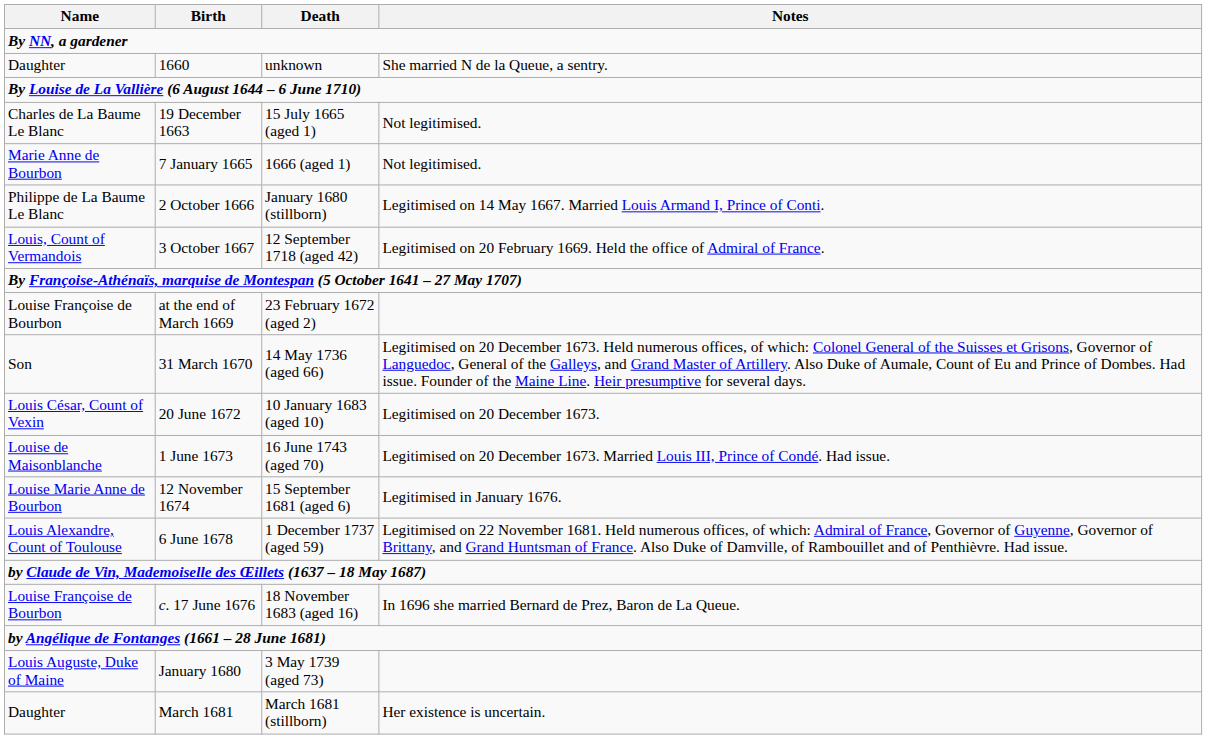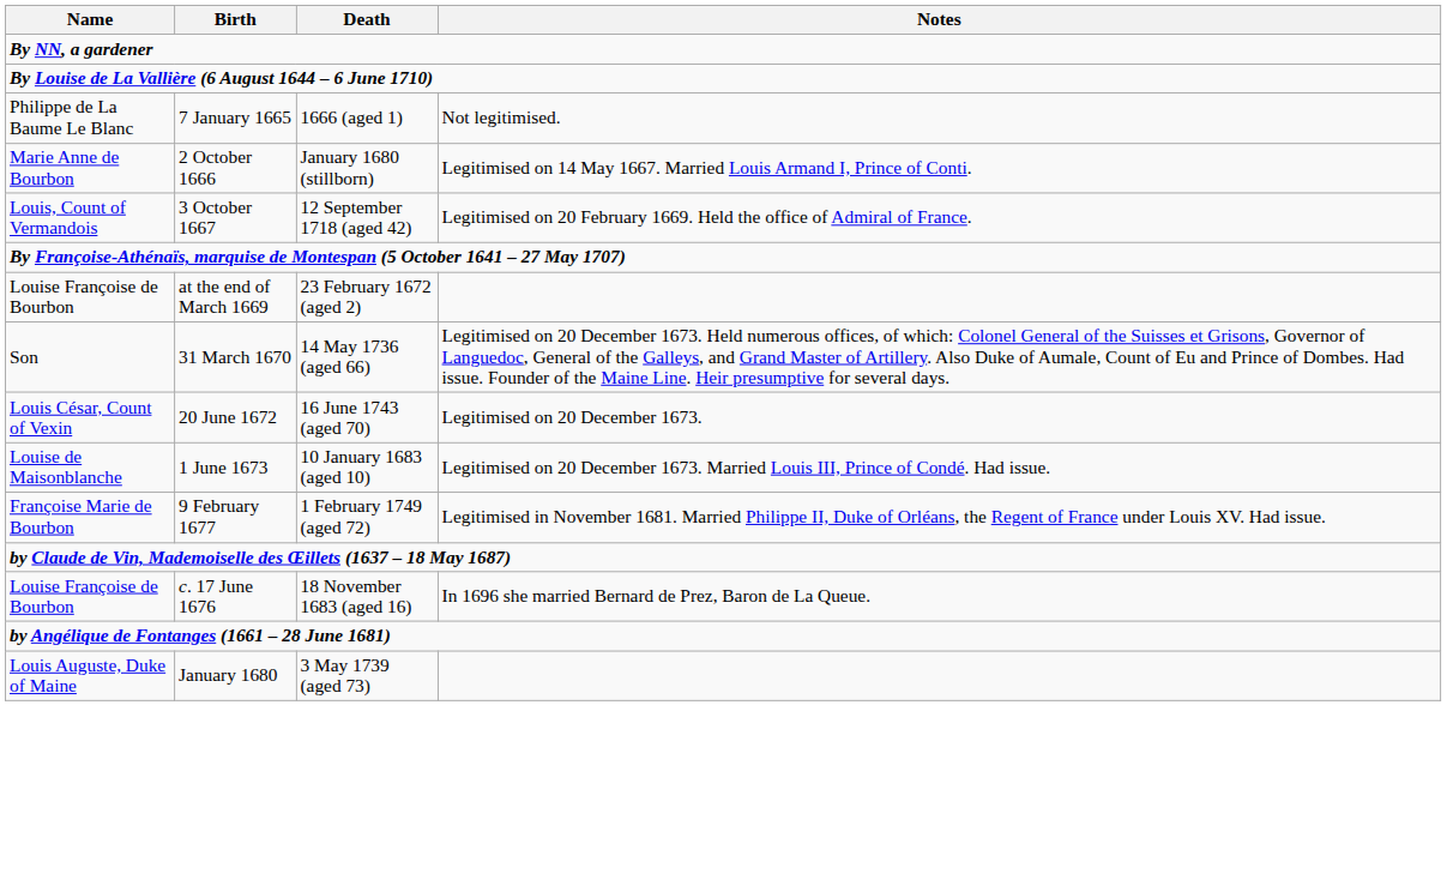 <table class="wikitable">
 <tr>
 <th>Name</th>
 <th>Birth</th>
 <th>Death</th>
 <th>Notes</th>
 </tr>
 <tr>
 <td colspan=4><strong><em>By <a href='#'>NN</a>, a gardener</em></strong></td>
 </tr>
 <tr>
-<td>Daughter</td>
-<td>1660</td>
-<td>unknown</td>
-<td>She married N de la Queue, a sentry.</td>
-</tr>
-<tr>
 <td colspan=4><strong><em>By <a href='#'>Louise de La Vallière</a> (6 August 1644 – 6 June 1710)</em></strong></td>
 </tr>
 <tr>
-<td>Charles de La Baume Le Blanc</td>
-<td>19 December 1663</td>
-<td>15 July 1665 (aged 1)</td>
-<td>Not legitimised.</td>
-</tr>
-<tr>
-<td><a href='#'>Marie Anne de Bourbon</a></td>
+<td>Philippe de La Baume Le Blanc</td>
 <td>7 January 1665</td>
 <td>1666 (aged 1)</td>
 <td>Not legitimised.</td>
 </tr>
 <tr>
-<td>Philippe de La Baume Le Blanc</td>
+<td><a href='#'>Marie Anne de Bourbon</a></td>
 <td>2 October 1666</td>
 <td>January 1680 (stillborn)</td>
 <td>Legitimised on 14 May 1667. Married <a href='#'>Louis Armand I, Prince of Conti</a>.</td>
 </tr>
 <tr>
 <td><a href='#'>Louis, Count of Vermandois</a></td>
 <td>3 October 1667</td>
 <td>12 September 1718 (aged 42)</td>
 <td>Legitimised on 20 February 1669. Held the office of <a href='#'>Admiral of France</a>.</td>
 </tr>
 <tr>
 <td colspan=4><strong><em>By <a href='#'>Françoise-Athénaïs, marquise de Montespan</a> (5 October 1641 – 27 May 1707)</em></strong></td>
 </tr>
 <tr>
 <td>Louise Françoise de Bourbon</td>
 <td>at the end of March 1669</td>
 <td>23 February 1672 (aged 2)</td>
 <td></td>
 </tr>
 <tr>
 <td>Son</td>
 <td>31 March 1670</td>
 <td>14 May 1736 (aged 66)</td>
 <td>Legitimised on 20 December 1673. Held numerous offices, of which: <a href='#'>Colonel General of the Suisses et Grisons</a>, Governor of <a href='#'>Languedoc</a>, General of the <a href='#'>Galleys</a>, and <a href='#'>Grand Master of Artillery</a>. Also Duke of Aumale, Count of Eu and Prince of Dombes. Had issue. Founder of the <a href='#'>Maine Line</a>. <a href='#'>Heir presumptive</a> for several days.</td>
 </tr>
 <tr>
 <td><a href='#'>Louis César, Count of Vexin</a></td>
 <td>20 June 1672</td>
-<td>10 January 1683 (aged 10)</td>
+<td>16 June 1743 (aged 70)</td>
 <td>Legitimised on 20 December 1673.</td>
 </tr>
 <tr>
 <td><a href='#'>Louise de Maisonblanche</a></td>
 <td>1 June 1673</td>
-<td>16 June 1743 (aged 70)</td>
+<td>10 January 1683 (aged 10)</td>
 <td>Legitimised on 20 December 1673. Married <a href='#'>Louis III, Prince of Condé</a>. Had issue.</td>
 </tr>
 <tr>
-<td><a href='#'>Louise Marie Anne de Bourbon</a></td>
-<td>12 November 1674</td>
-<td>15 September 1681 (aged 6)</td>
-<td>Legitimised in January 1676.</td>
-</tr>
-<tr>
-<td><a href='#'>Louis Alexandre, Count of Toulouse</a></td>
-<td>6 June 1678</td>
-<td>1 December 1737 (aged 59)</td>
-<td>Legitimised on 22 November 1681. Held numerous offices, of which: <a href='#'>Admiral of France</a>, Governor of <a href='#'>Guyenne</a>, Governor of <a href='#'>Brittany</a>, and <a href='#'>Grand Huntsman of France</a>. Also Duke of Damville, of Rambouillet and of Penthièvre. Had issue.</td>
+<td><a href='#'>Françoise Marie de Bourbon</a></td>
+<td>9 February 1677</td>
+<td>1 February 1749 (aged 72)</td>
+<td>Legitimised in November 1681. Married <a href='#'>Philippe II, Duke of Orléans</a>, the <a href='#'>Regent of France</a> under Louis XV. Had issue.</td>
 </tr>
 <tr>
 <td colspan=4><strong><em>by <a href='#'>Claude de Vin, Mademoiselle des Œillets</a> (1637 – 18 May 1687)</em></strong></td>
 </tr>
 <tr>
 <td><a href='#'>Louise Françoise de Bourbon</a></td>
 <td><em>c</em>. 17 June 1676</td>
 <td>18 November 1683 (aged 16)</td>
 <td>In 1696 she married Bernard de Prez, Baron de La Queue.</td>
 </tr>
 <tr>
 <td colspan=4><strong><em>by <a href='#'>Angélique de Fontanges</a> (1661 – 28 June 1681)</em></strong></td>
 </tr>
 <tr>
 <td><a href='#'>Louis Auguste, Duke of Maine</a></td>
 <td>January 1680</td>
 <td>3 May 1739 (aged 73)</td>
 <td></td>
 </tr>
-<tr>
-<td>Daughter</td>
-<td>March 1681</td>
-<td>March 1681 (stillborn)</td>
-<td>Her existence is uncertain.</td>
-</tr>
 </table>
